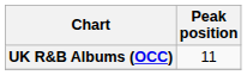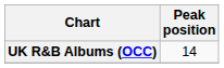 <table class="wikitable plainrowheaders sortable" style="text-align:center;" border="1">
 <tr>
 <th scope="col">Chart</th>
 <th scope="col">Peak<br>position</th>
 </tr>
 <tr>
 <th scope="row">UK R&B Albums (<a href='#'>OCC</a>)</th>
-<td>11</td>
+<td>14</td>
 </tr>
 <tr>
 </tr>
 </table>
